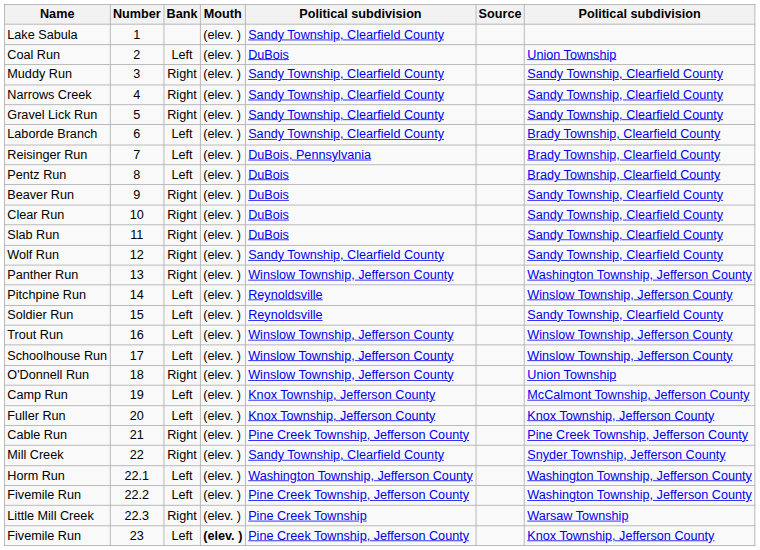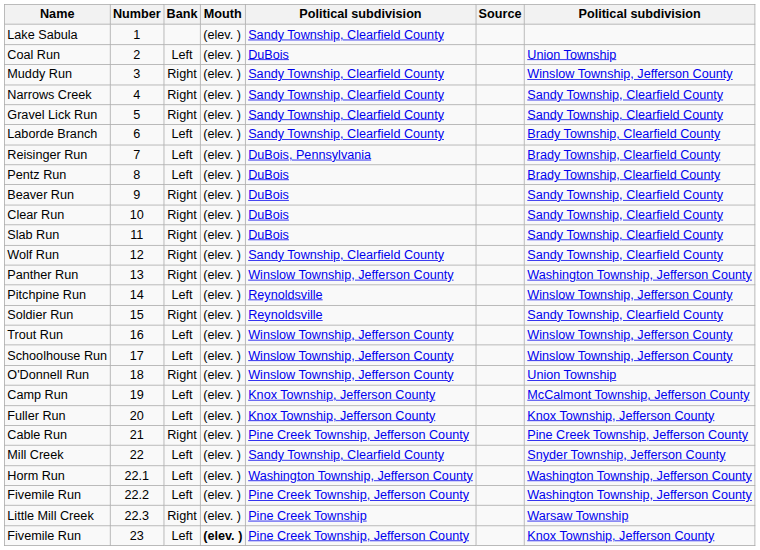 <table class="wikitable sortable">
 <tr>
 <th>Name</th>
 <th>Number</th>
 <th>Bank</th>
 <th>Mouth</th>
 <th>Political subdivision</th>
 <th>Source</th>
 <th>Political subdivision</th>
 </tr>
 <tr>
 <td>Lake Sabula</td>
 <td style="text-align: center;">1</td>
 <td style="text-align: center;"></td>
 <td> (elev. )</td>
 <td><a href='#'>Sandy Township, Clearfield County</a></td>
 <td></td>
 <td></td>
 </tr>
 <tr>
 <td>Coal Run</td>
 <td style="text-align: center;">2</td>
 <td style="text-align: center;">Left</td>
 <td> (elev. )</td>
 <td><a href='#'>DuBois</a></td>
 <td></td>
 <td><a href='#'>Union Township</a></td>
 </tr>
 <tr>
 <td>Muddy Run</td>
 <td style="text-align: center;">3</td>
 <td style="text-align: center;">Right</td>
 <td> (elev. )</td>
 <td><a href='#'>Sandy Township, Clearfield County</a></td>
 <td></td>
-<td><a href='#'>Sandy Township, Clearfield County</a></td>
+<td><a href='#'>Winslow Township, Jefferson County</a></td>
 </tr>
 <tr>
 <td>Narrows Creek</td>
 <td style="text-align: center;">4</td>
 <td style="text-align: center;">Right</td>
 <td> (elev. )</td>
 <td><a href='#'>Sandy Township, Clearfield County</a></td>
 <td></td>
 <td><a href='#'>Sandy Township, Clearfield County</a></td>
 </tr>
 <tr>
 <td>Gravel Lick Run</td>
 <td style="text-align: center;">5</td>
 <td style="text-align: center;">Right</td>
 <td> (elev. )</td>
 <td><a href='#'>Sandy Township, Clearfield County</a></td>
 <td></td>
 <td><a href='#'>Sandy Township, Clearfield County</a></td>
 </tr>
 <tr>
 <td>Laborde Branch</td>
 <td style="text-align: center;">6</td>
 <td style="text-align: center;">Left</td>
 <td> (elev. )</td>
 <td><a href='#'>Sandy Township, Clearfield County</a></td>
 <td></td>
 <td><a href='#'>Brady Township, Clearfield County</a></td>
 </tr>
 <tr>
 <td>Reisinger Run</td>
 <td style="text-align: center;">7</td>
 <td style="text-align: center;">Left</td>
 <td> (elev. )</td>
 <td><a href='#'>DuBois, Pennsylvania</a></td>
 <td></td>
 <td><a href='#'>Brady Township, Clearfield County</a></td>
 </tr>
 <tr>
 <td>Pentz Run</td>
 <td style="text-align: center;">8</td>
 <td style="text-align: center;">Left</td>
 <td> (elev. )</td>
 <td><a href='#'>DuBois</a></td>
 <td></td>
 <td><a href='#'>Brady Township, Clearfield County</a></td>
 </tr>
 <tr>
 <td>Beaver Run</td>
 <td style="text-align: center;">9</td>
 <td style="text-align: center;">Right</td>
 <td> (elev. )</td>
 <td><a href='#'>DuBois</a></td>
 <td></td>
 <td><a href='#'>Sandy Township, Clearfield County</a></td>
 </tr>
 <tr>
 <td>Clear Run</td>
 <td style="text-align: center;">10</td>
 <td style="text-align: center;">Right</td>
 <td> (elev. )</td>
 <td><a href='#'>DuBois</a></td>
 <td></td>
 <td><a href='#'>Sandy Township, Clearfield County</a></td>
 </tr>
 <tr>
 <td>Slab Run</td>
 <td style="text-align: center;">11</td>
 <td style="text-align: center;">Right</td>
 <td> (elev. )</td>
 <td><a href='#'>DuBois</a></td>
 <td></td>
 <td><a href='#'>Sandy Township, Clearfield County</a></td>
 </tr>
 <tr>
 <td>Wolf Run</td>
 <td style="text-align: center;">12</td>
 <td style="text-align: center;">Right</td>
 <td> (elev. )</td>
 <td><a href='#'>Sandy Township, Clearfield County</a></td>
 <td></td>
 <td><a href='#'>Sandy Township, Clearfield County</a></td>
 </tr>
 <tr>
 <td>Panther Run</td>
 <td style="text-align: center;">13</td>
 <td style="text-align: center;">Right</td>
 <td> (elev. )</td>
 <td><a href='#'>Winslow Township, Jefferson County</a></td>
 <td></td>
 <td><a href='#'>Washington Township, Jefferson County</a></td>
 </tr>
 <tr>
 <td>Pitchpine Run</td>
 <td style="text-align: center;">14</td>
 <td style="text-align: center;">Left</td>
 <td> (elev. )</td>
 <td><a href='#'>Reynoldsville</a></td>
 <td></td>
 <td><a href='#'>Winslow Township, Jefferson County</a></td>
 </tr>
 <tr>
 <td>Soldier Run</td>
 <td style="text-align: center;">15</td>
-<td style="text-align: center;">Left</td>
+<td style="text-align: center;">Right</td>
 <td> (elev. )</td>
 <td><a href='#'>Reynoldsville</a></td>
 <td></td>
 <td><a href='#'>Sandy Township, Clearfield County</a></td>
 </tr>
 <tr>
 <td>Trout Run</td>
 <td style="text-align: center;">16</td>
 <td style="text-align: center;">Left</td>
 <td> (elev. )</td>
 <td><a href='#'>Winslow Township, Jefferson County</a></td>
 <td></td>
 <td><a href='#'>Winslow Township, Jefferson County</a></td>
 </tr>
 <tr>
 <td>Schoolhouse Run</td>
 <td style="text-align: center;">17</td>
 <td style="text-align: center;">Left</td>
 <td> (elev. )</td>
 <td><a href='#'>Winslow Township, Jefferson County</a></td>
 <td></td>
 <td><a href='#'>Winslow Township, Jefferson County</a></td>
 </tr>
 <tr>
 <td>O'Donnell Run</td>
 <td style="text-align: center;">18</td>
 <td style="text-align: center;">Right</td>
 <td> (elev. )</td>
 <td><a href='#'>Winslow Township, Jefferson County</a></td>
 <td></td>
 <td><a href='#'>Union Township</a></td>
 </tr>
 <tr>
 <td>Camp Run</td>
 <td style="text-align: center;">19</td>
 <td style="text-align: center;">Left</td>
 <td> (elev. )</td>
 <td><a href='#'>Knox Township, Jefferson County</a></td>
 <td></td>
 <td><a href='#'>McCalmont Township, Jefferson County</a></td>
 </tr>
 <tr>
 <td>Fuller Run</td>
 <td style="text-align: center;">20</td>
 <td style="text-align: center;">Left</td>
 <td> (elev. )</td>
 <td><a href='#'>Knox Township, Jefferson County</a></td>
 <td></td>
 <td><a href='#'>Knox Township, Jefferson County</a></td>
 </tr>
 <tr>
 <td>Cable Run</td>
 <td style="text-align: center;">21</td>
 <td style="text-align: center;">Right</td>
 <td> (elev. )</td>
 <td><a href='#'>Pine Creek Township, Jefferson County</a></td>
 <td></td>
 <td><a href='#'>Pine Creek Township, Jefferson County</a></td>
 </tr>
 <tr>
 <td>Mill Creek</td>
 <td style="text-align: center;">22</td>
-<td style="text-align: center;">Right</td>
+<td style="text-align: center;">Left</td>
 <td> (elev. )</td>
 <td><a href='#'>Sandy Township, Clearfield County</a></td>
 <td></td>
 <td><a href='#'>Snyder Township, Jefferson County</a></td>
 </tr>
 <tr>
 <td>Horm Run</td>
 <td style="text-align: center;">22.1</td>
 <td style="text-align: center;">Left</td>
 <td> (elev. )</td>
 <td><a href='#'>Washington Township, Jefferson County</a></td>
 <td></td>
 <td><a href='#'>Washington Township, Jefferson County</a></td>
 </tr>
 <tr>
 <td>Fivemile Run</td>
 <td style="text-align: center;">22.2</td>
 <td style="text-align: center;">Left</td>
 <td> (elev. )</td>
 <td><a href='#'>Pine Creek Township, Jefferson County</a></td>
 <td></td>
 <td><a href='#'>Washington Township, Jefferson County</a></td>
 </tr>
 <tr>
 <td>Little Mill Creek</td>
 <td style="text-align: center;">22.3</td>
 <td style="text-align: center;">Right</td>
 <td> (elev. )</td>
 <td><a href='#'>Pine Creek Township</a></td>
 <td></td>
 <td><a href='#'>Warsaw Township</a></td>
 </tr>
 <tr>
 <td>Fivemile Run</td>
 <td style="text-align: center;">23</td>
 <td style="text-align: center;">Left</td>
 <td><strong> (elev. )</strong></td>
 <td><a href='#'>Pine Creek Township, Jefferson County</a></td>
 <td></td>
 <td><a href='#'>Knox Township, Jefferson County</a></td>
 </tr>
 </table>
